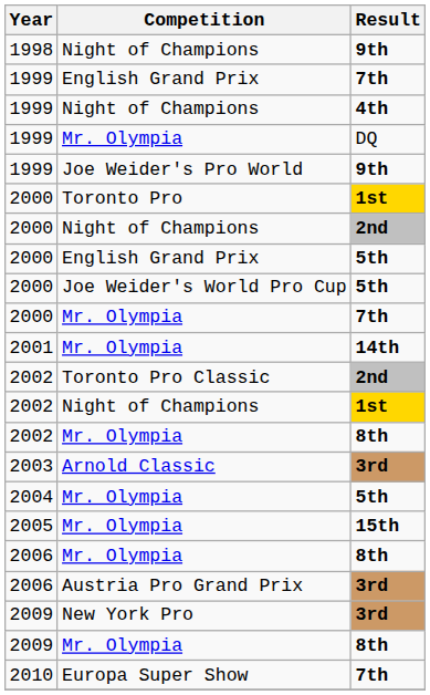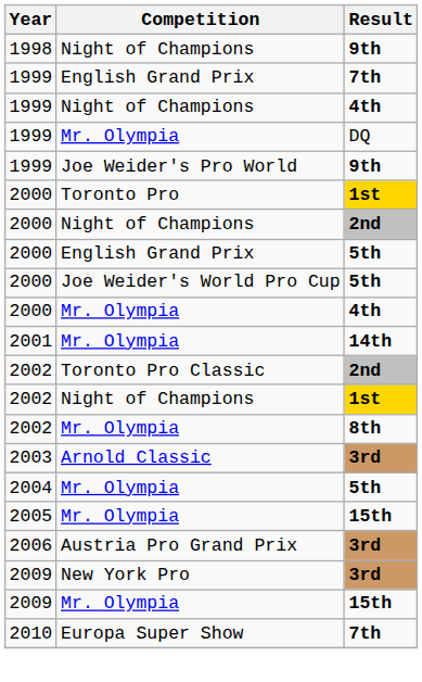 <table class="wikitable">
 <tr>
 <th>Year</th>
 <th>Competition</th>
 <th>Result</th>
 </tr>
 <tr>
 <td>1998</td>
 <td>Night of Champions</td>
 <td><strong>9th</strong></td>
 </tr>
 <tr>
 <td>1999</td>
 <td>English Grand Prix</td>
 <td><strong>7th</strong></td>
 </tr>
 <tr>
 <td>1999</td>
 <td>Night of Champions</td>
 <td><strong>4th</strong></td>
 </tr>
 <tr>
 <td>1999</td>
 <td><a href='#'>Mr. Olympia</a></td>
 <td>DQ</td>
 </tr>
 <tr>
 <td>1999</td>
 <td>Joe Weider's Pro World</td>
 <td><strong>9th</strong></td>
 </tr>
 <tr>
 <td>2000</td>
 <td>Toronto Pro</td>
 <td style="background: gold;"><strong>1st</strong></td>
 </tr>
 <tr>
 <td>2000</td>
 <td>Night of Champions</td>
 <td style="background: silver;"><strong>2nd</strong></td>
 </tr>
 <tr>
 <td>2000</td>
 <td>English Grand Prix</td>
 <td><strong>5th</strong></td>
 </tr>
 <tr>
 <td>2000</td>
 <td>Joe Weider's World Pro Cup</td>
 <td><strong>5th</strong></td>
 </tr>
 <tr>
 <td>2000</td>
 <td><a href='#'>Mr. Olympia</a></td>
-<td><strong>7th</strong></td>
+<td><strong>4th</strong></td>
 </tr>
 <tr>
 <td>2001</td>
 <td><a href='#'>Mr. Olympia</a></td>
 <td><strong>14th</strong></td>
 </tr>
 <tr>
 <td>2002</td>
 <td>Toronto Pro Classic</td>
 <td style="background: silver;"><strong>2nd</strong></td>
 </tr>
 <tr>
 <td>2002</td>
 <td>Night of Champions</td>
 <td style="background: gold;"><strong>1st</strong></td>
 </tr>
 <tr>
 <td>2002</td>
 <td><a href='#'>Mr. Olympia</a></td>
 <td><strong>8th</strong></td>
 </tr>
 <tr>
 <td>2003</td>
 <td><a href='#'>Arnold Classic</a></td>
 <td style="background: #c96;"><strong>3rd</strong></td>
 </tr>
 <tr>
 <td>2004</td>
 <td><a href='#'>Mr. Olympia</a></td>
 <td><strong>5th</strong></td>
 </tr>
 <tr>
 <td>2005</td>
 <td><a href='#'>Mr. Olympia</a></td>
 <td><strong>15th</strong></td>
 </tr>
 <tr>
 <td>2006</td>
-<td><a href='#'>Mr. Olympia</a></td>
-<td><strong>8th</strong></td>
-</tr>
-<tr>
-<td>2006</td>
 <td>Austria Pro Grand Prix</td>
 <td style="background: #c96;"><strong>3rd</strong></td>
 </tr>
 <tr>
 <td>2009</td>
 <td>New York Pro</td>
 <td style="background: #c96;"><strong>3rd</strong></td>
 </tr>
 <tr>
 <td>2009</td>
 <td><a href='#'>Mr. Olympia</a></td>
-<td><strong>8th</strong></td>
+<td><strong>15th</strong></td>
 </tr>
 <tr>
 <td>2010</td>
 <td>Europa Super Show</td>
 <td><strong>7th</strong></td>
 </tr>
 <tr>
 </tr>
 </table>
